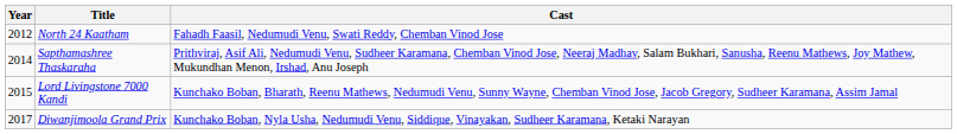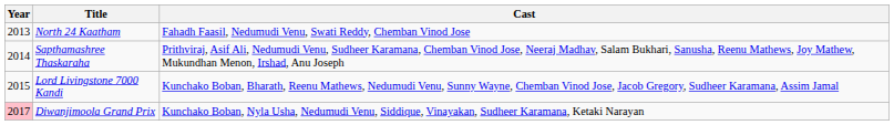 <table class="wikitable">
 <tr>
 <th>Year</th>
 <th>Title</th>
 <th>Cast</th>
 </tr>
 <tr>
-<td>2012</td>
+<td>2013</td>
 <td><em><a href='#'>North 24 Kaatham</a></em></td>
 <td><a href='#'>Fahadh Faasil</a>, <a href='#'>Nedumudi Venu</a>, <a href='#'>Swati Reddy</a>, <a href='#'>Chemban Vinod Jose</a></td>
 </tr>
 <tr>
 <td>2014</td>
 <td><em><a href='#'>Sapthamashree Thaskaraha</a></em></td>
 <td><a href='#'>Prithviraj</a>, <a href='#'>Asif Ali</a>, <a href='#'>Nedumudi Venu</a>, <a href='#'>Sudheer Karamana</a>, <a href='#'>Chemban Vinod Jose</a>, <a href='#'>Neeraj Madhav</a>, Salam Bukhari, <a href='#'>Sanusha</a>, <a href='#'>Reenu Mathews</a>, <a href='#'>Joy Mathew</a>, Mukundhan Menon, <a href='#'>Irshad</a>, Anu Joseph</td>
 </tr>
 <tr>
 <td>2015</td>
 <td><em><a href='#'>Lord Livingstone 7000 Kandi</a></em></td>
 <td><a href='#'>Kunchako Boban</a>, <a href='#'>Bharath</a>, <a href='#'>Reenu Mathews</a>, <a href='#'>Nedumudi Venu</a>, <a href='#'>Sunny Wayne</a>, <a href='#'>Chemban Vinod Jose</a>, <a href='#'>Jacob Gregory</a>, <a href='#'>Sudheer Karamana</a>, <a href='#'>Assim Jamal</a></td>
 </tr>
 <tr>
-<td>2017</td>
+<td style="background: pink;">2017</td>
 <td><em><a href='#'>Diwanjimoola Grand Prix</a></em></td>
 <td><a href='#'>Kunchako Boban</a>, <a href='#'>Nyla Usha</a>, <a href='#'>Nedumudi Venu</a>, <a href='#'>Siddique</a>, <a href='#'>Vinayakan</a>, <a href='#'>Sudheer Karamana</a>, Ketaki Narayan</td>
 </tr>
 </table>
